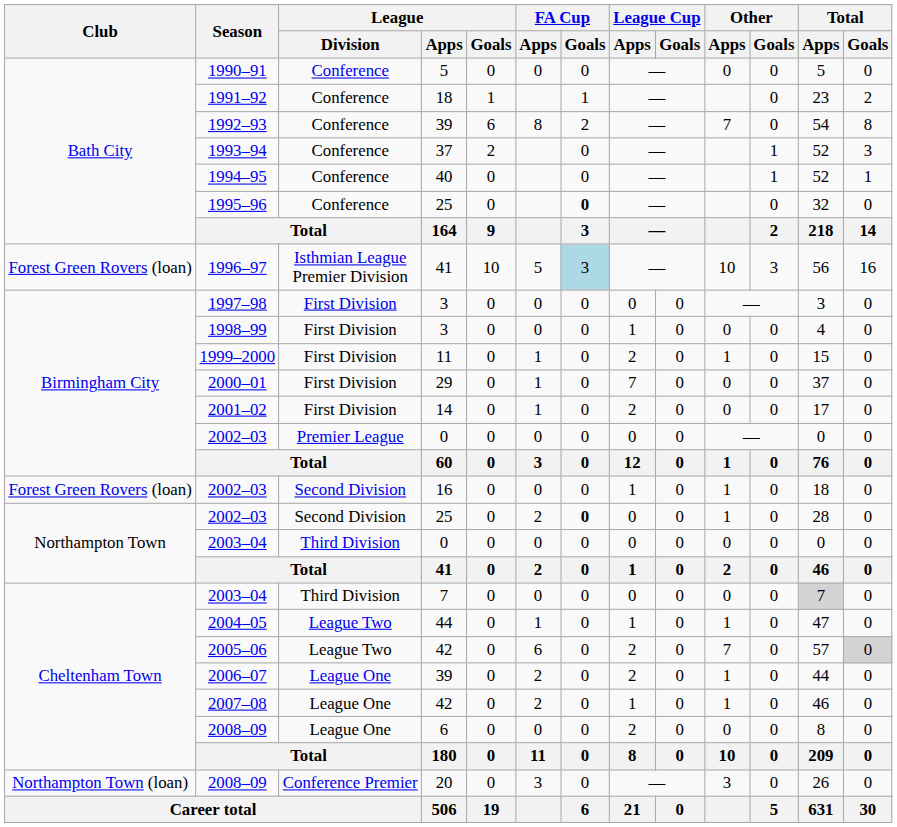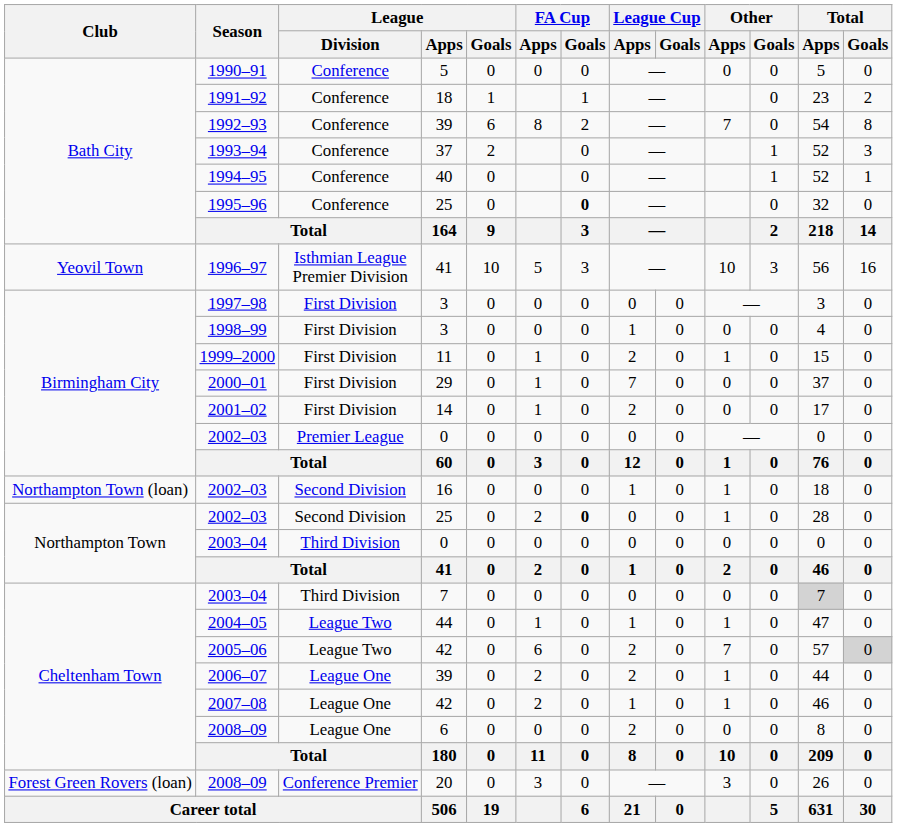 <table class=wikitable style="text-align: center">
 <tr>
 <th rowspan=2>Club</th>
 <th rowspan=2>Season</th>
 <th colspan=3>League</th>
 <th colspan=2><a href='#'>FA Cup</a></th>
 <th colspan=2><a href='#'>League Cup</a></th>
 <th colspan=2>Other</th>
 <th colspan=2>Total</th>
 </tr>
 <tr>
 <th>Division</th>
 <th>Apps</th>
 <th>Goals</th>
 <th>Apps</th>
 <th>Goals</th>
 <th>Apps</th>
 <th>Goals</th>
 <th>Apps</th>
 <th>Goals</th>
 <th>Apps</th>
 <th>Goals</th>
 </tr>
 <tr>
 <td rowspan=7><a href='#'>Bath City</a></td>
 <td><a href='#'>1990–91</a></td>
 <td><a href='#'>Conference</a></td>
 <td>5</td>
 <td>0</td>
 <td>0</td>
 <td>0</td>
 <td colspan=2>—</td>
 <td>0</td>
 <td>0</td>
 <td>5</td>
 <td>0</td>
 </tr>
 <tr>
 <td><a href='#'>1991–92</a></td>
 <td>Conference</td>
 <td>18</td>
 <td>1</td>
 <td></td>
 <td>1</td>
 <td colspan=2>—</td>
 <td></td>
 <td>0</td>
 <td>23</td>
 <td>2</td>
 </tr>
 <tr>
 <td><a href='#'>1992–93</a></td>
 <td>Conference</td>
 <td>39</td>
 <td>6</td>
 <td>8</td>
 <td>2</td>
 <td colspan=2>—</td>
 <td>7</td>
 <td>0</td>
 <td>54</td>
 <td>8</td>
 </tr>
 <tr>
 <td><a href='#'>1993–94</a></td>
 <td>Conference</td>
 <td>37</td>
 <td>2</td>
 <td></td>
 <td>0</td>
 <td colspan=2>—</td>
 <td></td>
 <td>1</td>
 <td>52</td>
 <td>3</td>
 </tr>
 <tr>
 <td><a href='#'>1994–95</a></td>
 <td>Conference</td>
 <td>40</td>
 <td>0</td>
 <td></td>
 <td>0</td>
 <td colspan=2>—</td>
 <td></td>
 <td>1</td>
 <td>52</td>
 <td>1</td>
 </tr>
 <tr>
 <td><a href='#'>1995–96</a></td>
 <td>Conference</td>
 <td>25</td>
 <td>0</td>
 <td></td>
 <td><strong>0</strong></td>
 <td colspan=2>—</td>
 <td></td>
 <td>0</td>
 <td>32</td>
 <td>0</td>
 </tr>
 <tr>
 <th colspan=2>Total</th>
 <th>164</th>
 <th>9</th>
 <th></th>
 <th>3</th>
 <th colspan=2>—</th>
 <th></th>
 <th>2</th>
 <th>218</th>
 <th>14</th>
 </tr>
 <tr>
-<td><a href='#'>Forest Green Rovers</a> (loan)</td>
+<td><a href='#'>Yeovil Town</a></td>
 <td><a href='#'>1996–97</a></td>
 <td><a href='#'>Isthmian League</a><br>Premier Division</td>
 <td>41</td>
 <td>10</td>
 <td>5</td>
-<td style="background: lightblue;">3</td>
+<td>3</td>
 <td colspan=2>—</td>
 <td>10</td>
 <td>3</td>
 <td>56</td>
 <td>16</td>
 </tr>
 <tr>
 <td rowspan=7><a href='#'>Birmingham City</a></td>
 <td><a href='#'>1997–98</a></td>
 <td><a href='#'>First Division</a></td>
 <td>3</td>
 <td>0</td>
 <td>0</td>
 <td>0</td>
 <td>0</td>
 <td>0</td>
 <td colspan=2>—</td>
 <td>3</td>
 <td>0</td>
 </tr>
 <tr>
 <td><a href='#'>1998–99</a></td>
 <td>First Division</td>
 <td>3</td>
 <td>0</td>
 <td>0</td>
 <td>0</td>
 <td>1</td>
 <td>0</td>
 <td>0</td>
 <td>0</td>
 <td>4</td>
 <td>0</td>
 </tr>
 <tr>
 <td><a href='#'>1999–2000</a></td>
 <td>First Division</td>
 <td>11</td>
 <td>0</td>
 <td>1</td>
 <td>0</td>
 <td>2</td>
 <td>0</td>
 <td>1</td>
 <td>0</td>
 <td>15</td>
 <td>0</td>
 </tr>
 <tr>
 <td><a href='#'>2000–01</a></td>
 <td>First Division</td>
 <td>29</td>
 <td>0</td>
 <td>1</td>
 <td>0</td>
 <td>7</td>
 <td>0</td>
 <td>0</td>
 <td>0</td>
 <td>37</td>
 <td>0</td>
 </tr>
 <tr>
 <td><a href='#'>2001–02</a></td>
 <td>First Division</td>
 <td>14</td>
 <td>0</td>
 <td>1</td>
 <td>0</td>
 <td>2</td>
 <td>0</td>
 <td>0</td>
 <td>0</td>
 <td>17</td>
 <td>0</td>
 </tr>
 <tr>
 <td><a href='#'>2002–03</a></td>
 <td><a href='#'>Premier League</a></td>
 <td>0</td>
 <td>0</td>
 <td>0</td>
 <td>0</td>
 <td>0</td>
 <td>0</td>
 <td colspan=2>—</td>
 <td>0</td>
 <td>0</td>
 </tr>
 <tr>
 <th colspan=2>Total</th>
 <th>60</th>
 <th>0</th>
 <th>3</th>
 <th>0</th>
 <th>12</th>
 <th>0</th>
 <th>1</th>
 <th>0</th>
 <th>76</th>
 <th>0</th>
 </tr>
 <tr>
-<td><a href='#'>Forest Green Rovers</a> (loan)</td>
+<td><a href='#'>Northampton Town</a> (loan)</td>
 <td><a href='#'>2002–03</a></td>
 <td><a href='#'>Second Division</a></td>
 <td>16</td>
 <td>0</td>
 <td>0</td>
 <td>0</td>
 <td>1</td>
 <td>0</td>
 <td>1</td>
 <td>0</td>
 <td>18</td>
 <td>0</td>
 </tr>
 <tr>
 <td rowspan=3>Northampton Town</td>
 <td><a href='#'>2002–03</a></td>
 <td>Second Division</td>
 <td>25</td>
 <td>0</td>
 <td>2</td>
 <td><strong>0</strong></td>
 <td>0</td>
 <td>0</td>
 <td>1</td>
 <td>0</td>
 <td>28</td>
 <td>0</td>
 </tr>
 <tr>
 <td><a href='#'>2003–04</a></td>
 <td><a href='#'>Third Division</a></td>
 <td>0</td>
 <td>0</td>
 <td>0</td>
 <td>0</td>
 <td>0</td>
 <td>0</td>
 <td>0</td>
 <td>0</td>
 <td>0</td>
 <td>0</td>
 </tr>
 <tr>
 <th colspan=2>Total</th>
 <th>41</th>
 <th>0</th>
 <th>2</th>
 <th>0</th>
 <th>1</th>
 <th>0</th>
 <th>2</th>
 <th>0</th>
 <th>46</th>
 <th>0</th>
 </tr>
 <tr>
 <td rowspan=7><a href='#'>Cheltenham Town</a></td>
 <td><a href='#'>2003–04</a></td>
 <td>Third Division</td>
 <td>7</td>
 <td>0</td>
 <td>0</td>
 <td>0</td>
 <td>0</td>
 <td>0</td>
 <td>0</td>
 <td>0</td>
 <td style="background: lightgrey;">7</td>
 <td>0</td>
 </tr>
 <tr>
 <td><a href='#'>2004–05</a></td>
 <td><a href='#'>League Two</a></td>
 <td>44</td>
 <td>0</td>
 <td>1</td>
 <td>0</td>
 <td>1</td>
 <td>0</td>
 <td>1</td>
 <td>0</td>
 <td>47</td>
 <td>0</td>
 </tr>
 <tr>
 <td><a href='#'>2005–06</a></td>
 <td>League Two</td>
 <td>42</td>
 <td>0</td>
 <td>6</td>
 <td>0</td>
 <td>2</td>
 <td>0</td>
 <td>7</td>
 <td>0</td>
 <td>57</td>
 <td style="background: lightgrey;">0</td>
 </tr>
 <tr>
 <td><a href='#'>2006–07</a></td>
 <td><a href='#'>League One</a></td>
 <td>39</td>
 <td>0</td>
 <td>2</td>
 <td>0</td>
 <td>2</td>
 <td>0</td>
 <td>1</td>
 <td>0</td>
 <td>44</td>
 <td>0</td>
 </tr>
 <tr>
 <td><a href='#'>2007–08</a></td>
 <td>League One</td>
 <td>42</td>
 <td>0</td>
 <td>2</td>
 <td>0</td>
 <td>1</td>
 <td>0</td>
 <td>1</td>
 <td>0</td>
 <td>46</td>
 <td>0</td>
 </tr>
 <tr>
 <td><a href='#'>2008–09</a></td>
 <td>League One</td>
 <td>6</td>
 <td>0</td>
 <td>0</td>
 <td>0</td>
 <td>2</td>
 <td>0</td>
 <td>0</td>
 <td>0</td>
 <td>8</td>
 <td>0</td>
 </tr>
 <tr>
 <th colspan=2>Total</th>
 <th>180</th>
 <th>0</th>
 <th>11</th>
 <th>0</th>
 <th>8</th>
 <th>0</th>
 <th>10</th>
 <th>0</th>
 <th>209</th>
 <th>0</th>
 </tr>
 <tr>
-<td><a href='#'>Northampton Town</a> (loan)</td>
+<td><a href='#'>Forest Green Rovers</a> (loan)</td>
 <td><a href='#'>2008–09</a></td>
 <td><a href='#'>Conference Premier</a></td>
 <td>20</td>
 <td>0</td>
 <td>3</td>
 <td>0</td>
 <td colspan=2>—</td>
 <td>3</td>
 <td>0</td>
 <td>26</td>
 <td>0</td>
 </tr>
 <tr>
 <th colspan=3>Career total</th>
 <th>506</th>
 <th>19</th>
 <th></th>
 <th>6</th>
 <th>21</th>
 <th>0</th>
 <th></th>
 <th>5</th>
 <th>631</th>
 <th>30</th>
 </tr>
 </table>
